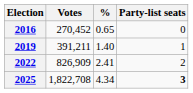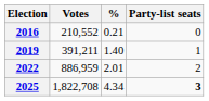 <table class=wikitable style="text-align:right">
 <tr>
 <th>Election</th>
 <th>Votes</th>
 <th>%</th>
 <th>Party-list seats</th>
 </tr>
 <tr>
 <th align=left><a href='#'>2016</a></th>
-<td>270,452</td>
-<td>0.65</td>
+<td>210,552</td>
+<td>0.21</td>
 <td>0</td>
 </tr>
 <tr>
 <th align=left><a href='#'>2019</a></th>
 <td>391,211</td>
 <td>1.40</td>
 <td>1</td>
 </tr>
 <tr>
 <th align=left><a href='#'>2022</a></th>
-<td>826,909</td>
-<td>2.41</td>
+<td>886,959</td>
+<td>2.01</td>
 <td>2</td>
 </tr>
 <tr>
 <th align=left><a href='#'>2025</a></th>
 <td>1,822,708</td>
 <td>4.34</td>
 <td><strong>3</strong></td>
 </tr>
 </table>
